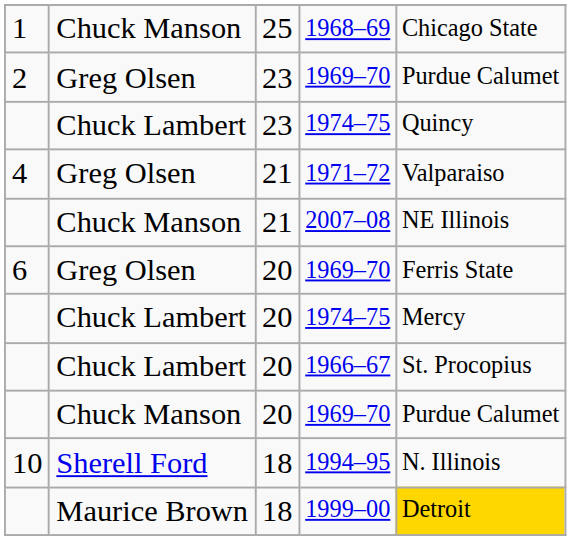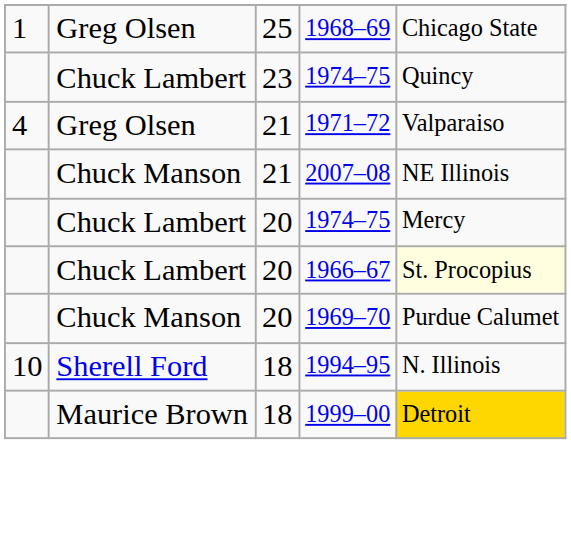 <table class="wikitable">
 <tr>
 </tr>
 <tr>
 <td>1</td>
-<td>Chuck Manson</td>
+<td>Greg Olsen</td>
 <td>25</td>
 <td style="font-size:80%;"><a href='#'>1968–69</a></td>
 <td style="font-size:80%;">Chicago State</td>
-</tr>
-<tr>
-<td>2</td>
-<td>Greg Olsen</td>
-<td>23</td>
-<td style="font-size:80%;"><a href='#'>1969–70</a></td>
-<td style="font-size:80%;">Purdue Calumet</td>
 </tr>
 <tr>
 <td></td>
 <td>Chuck Lambert</td>
 <td>23</td>
 <td style="font-size:80%;"><a href='#'>1974–75</a></td>
 <td style="font-size:80%;">Quincy</td>
 </tr>
 <tr>
 <td>4</td>
 <td>Greg Olsen</td>
 <td>21</td>
 <td style="font-size:80%;"><a href='#'>1971–72</a></td>
 <td style="font-size:80%;">Valparaiso</td>
 </tr>
 <tr>
 <td></td>
 <td>Chuck Manson</td>
 <td>21</td>
 <td style="font-size:80%;"><a href='#'>2007–08</a></td>
 <td style="font-size:80%;">NE Illinois</td>
 </tr>
 <tr>
-<td>6</td>
-<td>Greg Olsen</td>
-<td>20</td>
-<td style="font-size:80%;"><a href='#'>1969–70</a></td>
-<td style="font-size:80%;">Ferris State</td>
-</tr>
-<tr>
 <td></td>
 <td>Chuck Lambert</td>
 <td>20</td>
 <td style="font-size:80%;"><a href='#'>1974–75</a></td>
 <td style="font-size:80%;">Mercy</td>
 </tr>
 <tr>
 <td></td>
 <td>Chuck Lambert</td>
 <td>20</td>
 <td style="font-size:80%;"><a href='#'>1966–67</a></td>
-<td style="font-size:80%;">St. Procopius</td>
+<td style="background: lightyellow; font-size:80%;">St. Procopius</td>
 </tr>
 <tr>
 <td></td>
 <td>Chuck Manson</td>
 <td>20</td>
 <td style="font-size:80%;"><a href='#'>1969–70</a></td>
 <td style="font-size:80%;">Purdue Calumet</td>
 </tr>
 <tr>
 <td>10</td>
 <td><a href='#'>Sherell Ford</a></td>
 <td>18</td>
 <td style="font-size:80%;"><a href='#'>1994–95</a></td>
 <td style="font-size:80%;">N. Illinois</td>
 </tr>
 <tr>
 <td></td>
 <td>Maurice Brown</td>
 <td>18</td>
 <td style="font-size:80%;"><a href='#'>1999–00</a></td>
 <td style="background: gold; font-size:80%;">Detroit</td>
 </tr>
 </table>
